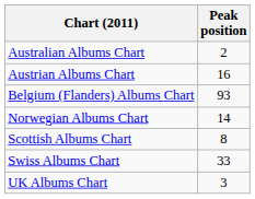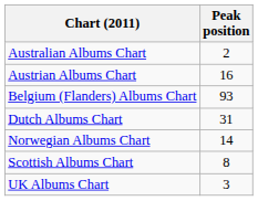 <table class="wikitable sortable">
 <tr>
 <th>Chart (2011)</th>
 <th>Peak<br>position</th>
 </tr>
 <tr>
 <td><a href='#'>Australian Albums Chart</a></td>
 <td style="text-align:center;">2</td>
 </tr>
 <tr>
 <td><a href='#'>Austrian Albums Chart</a></td>
 <td style="text-align:center;">16</td>
 </tr>
 <tr>
 <td><a href='#'>Belgium (Flanders) Albums Chart</a></td>
 <td style="text-align:center;">93</td>
 </tr>
 <tr>
+<td><a href='#'>Dutch Albums Chart</a></td>
+<td style="text-align:center;">31</td>
+</tr>
+<tr>
 <td><a href='#'>Norwegian Albums Chart</a></td>
 <td style="text-align:center;">14</td>
 </tr>
 <tr>
 <td><a href='#'>Scottish Albums Chart</a></td>
 <td style="text-align:center;">8</td>
 </tr>
 <tr>
-<td><a href='#'>Swiss Albums Chart</a></td>
-<td style="text-align:center;">33</td>
-</tr>
-<tr>
 <td><a href='#'>UK Albums Chart</a></td>
 <td style="text-align:center;">3</td>
 </tr>
 </table>
